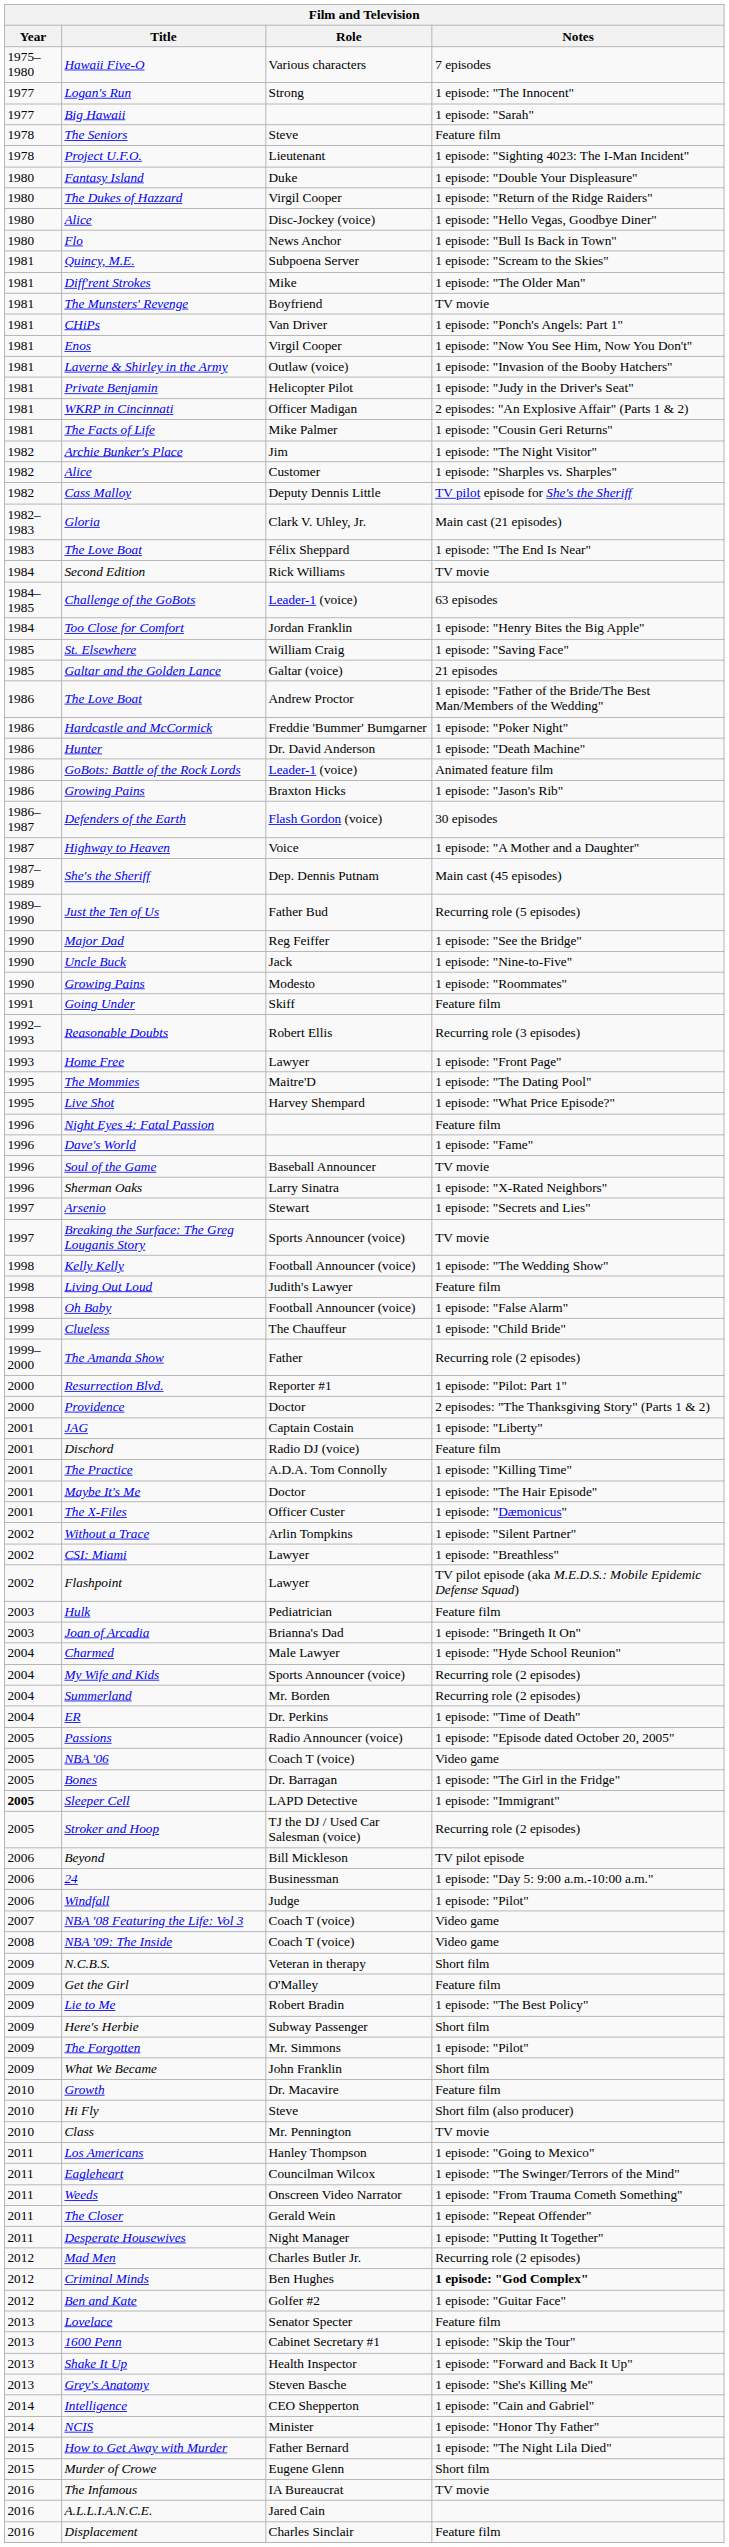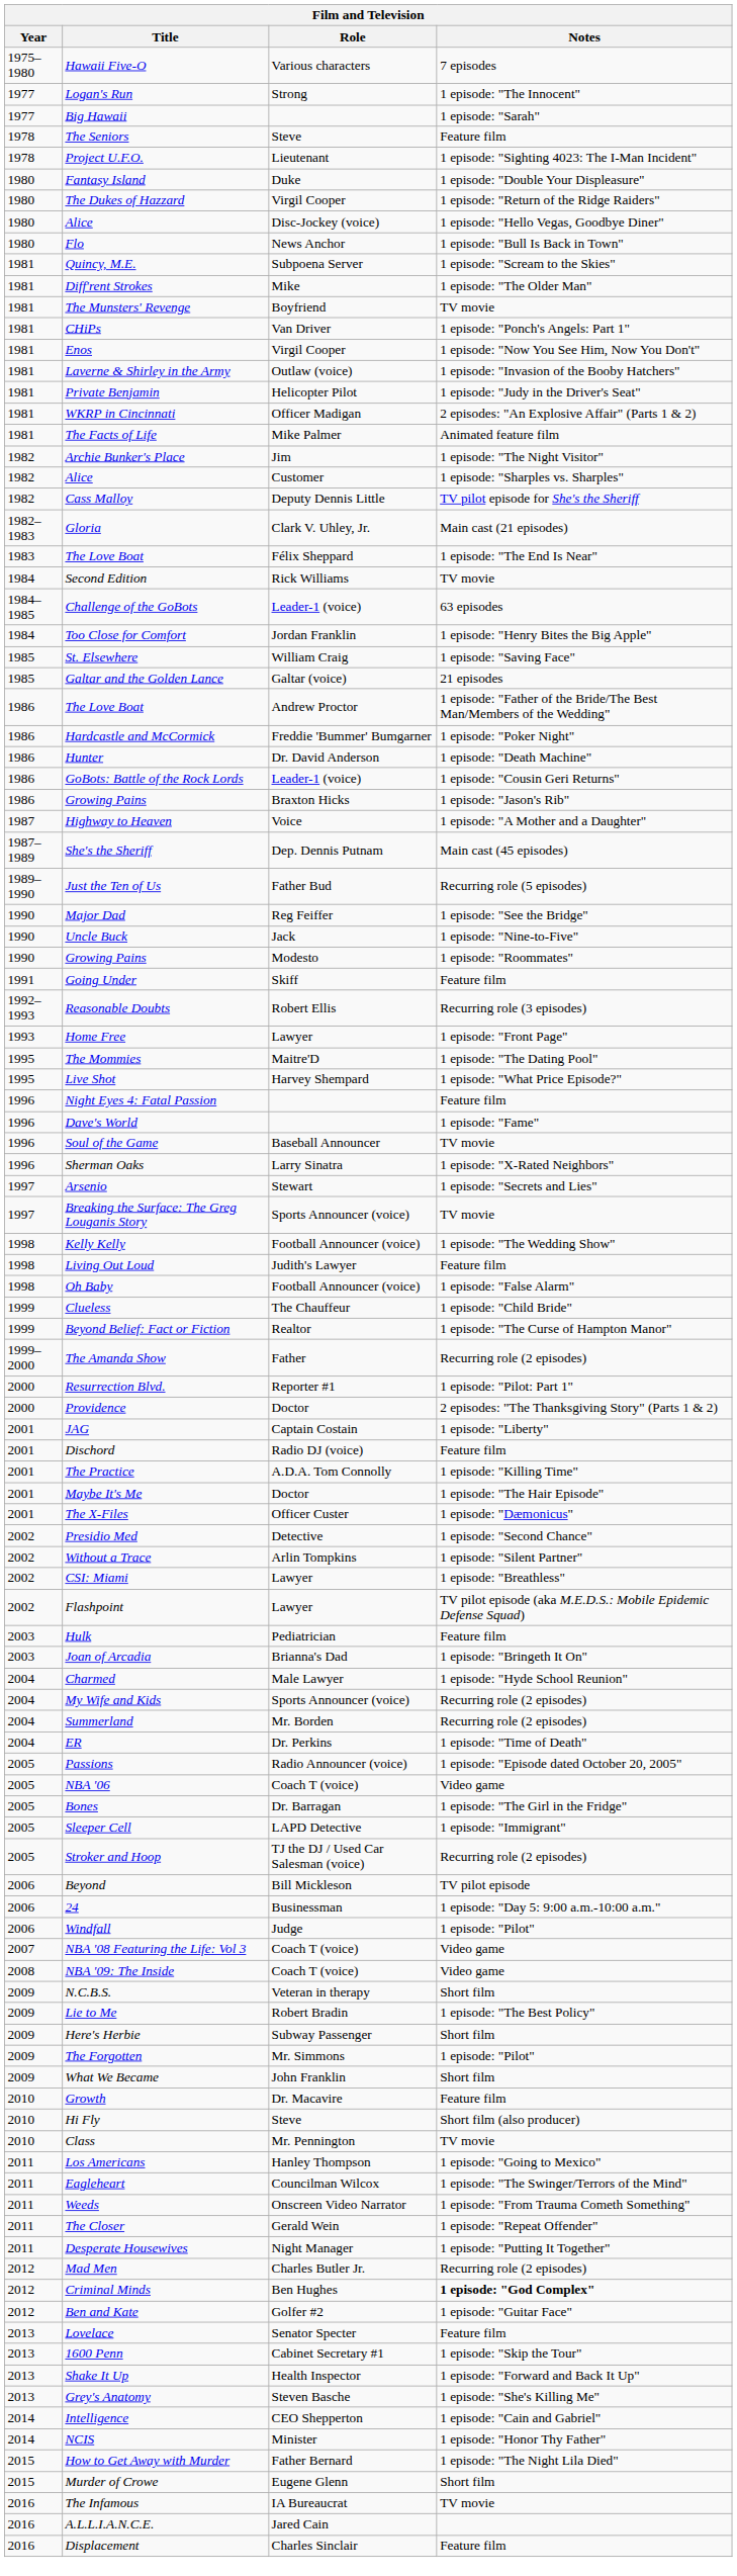 <table class="wikitable" style="font-size: 100%">
 <tr>
 <th colspan=4>Film and Television</th>
 </tr>
 <tr style="text-align:center;">
 <th>Year</th>
 <th>Title</th>
 <th>Role</th>
 <th>Notes</th>
 </tr>
 <tr>
 <td>1975–1980</td>
 <td><em><a href='#'>Hawaii Five-O</a></em></td>
 <td>Various characters</td>
 <td>7 episodes</td>
 </tr>
 <tr>
 <td>1977</td>
 <td><em><a href='#'>Logan's Run</a></em></td>
 <td>Strong</td>
 <td>1 episode: "The Innocent"</td>
 </tr>
 <tr>
 <td>1977</td>
 <td><em><a href='#'>Big Hawaii</a></em></td>
 <td></td>
 <td>1 episode: "Sarah"</td>
 </tr>
 <tr>
 <td>1978</td>
 <td><em><a href='#'>The Seniors</a></em></td>
 <td>Steve</td>
 <td>Feature film</td>
 </tr>
 <tr>
 <td>1978</td>
 <td><em><a href='#'>Project U.F.O.</a></em></td>
 <td>Lieutenant</td>
 <td>1 episode: "Sighting 4023: The I-Man Incident"</td>
 </tr>
 <tr>
 <td>1980</td>
 <td><em><a href='#'>Fantasy Island</a></em></td>
 <td>Duke</td>
 <td>1 episode: "Double Your Displeasure"</td>
 </tr>
 <tr>
 <td>1980</td>
 <td><em><a href='#'>The Dukes of Hazzard</a></em></td>
 <td>Virgil Cooper</td>
 <td>1 episode: "Return of the Ridge Raiders"</td>
 </tr>
 <tr>
 <td>1980</td>
 <td><em><a href='#'>Alice</a></em></td>
 <td>Disc-Jockey (voice)</td>
 <td>1 episode: "Hello Vegas, Goodbye Diner"</td>
 </tr>
 <tr>
 <td>1980</td>
 <td><em><a href='#'>Flo</a></em></td>
 <td>News Anchor</td>
 <td>1 episode: "Bull Is Back in Town"</td>
 </tr>
 <tr>
 <td>1981</td>
 <td><em><a href='#'>Quincy, M.E.</a></em></td>
 <td>Subpoena Server</td>
 <td>1 episode: "Scream to the Skies"</td>
 </tr>
 <tr>
 <td>1981</td>
 <td><em><a href='#'>Diff'rent Strokes</a></em></td>
 <td>Mike</td>
 <td>1 episode: "The Older Man"</td>
 </tr>
 <tr>
 <td>1981</td>
 <td><em><a href='#'>The Munsters' Revenge</a></em></td>
 <td>Boyfriend</td>
 <td>TV movie</td>
 </tr>
 <tr>
 <td>1981</td>
 <td><em><a href='#'>CHiPs</a></em></td>
 <td>Van Driver</td>
 <td>1 episode: "Ponch's Angels: Part 1"</td>
 </tr>
 <tr>
 <td>1981</td>
 <td><em><a href='#'>Enos</a></em></td>
 <td>Virgil Cooper</td>
 <td>1 episode: "Now You See Him, Now You Don't"</td>
 </tr>
 <tr>
 <td>1981</td>
 <td><em><a href='#'>Laverne & Shirley in the Army</a></em></td>
 <td>Outlaw (voice)</td>
 <td>1 episode: "Invasion of the Booby Hatchers"</td>
 </tr>
 <tr>
 <td>1981</td>
 <td><em><a href='#'>Private Benjamin</a></em></td>
 <td>Helicopter Pilot</td>
 <td>1 episode: "Judy in the Driver's Seat"</td>
 </tr>
 <tr>
 <td>1981</td>
 <td><em><a href='#'>WKRP in Cincinnati</a></em></td>
 <td>Officer Madigan</td>
 <td>2 episodes: "An Explosive Affair" (Parts 1 & 2)</td>
 </tr>
 <tr>
 <td>1981</td>
 <td><em><a href='#'>The Facts of Life</a></em></td>
 <td>Mike Palmer</td>
-<td>1 episode: "Cousin Geri Returns"</td>
+<td>Animated feature film</td>
 </tr>
 <tr>
 <td>1982</td>
 <td><em><a href='#'>Archie Bunker's Place</a></em></td>
 <td>Jim</td>
 <td>1 episode: "The Night Visitor"</td>
 </tr>
 <tr>
 <td>1982</td>
 <td><em><a href='#'>Alice</a></em></td>
 <td>Customer</td>
 <td>1 episode: "Sharples vs. Sharples"</td>
 </tr>
 <tr>
 <td>1982</td>
 <td><em><a href='#'>Cass Malloy</a></em></td>
 <td>Deputy Dennis Little</td>
 <td><a href='#'>TV pilot</a> episode for <em><a href='#'>She's the Sheriff</a></em></td>
 </tr>
 <tr>
 <td>1982–1983</td>
 <td><em><a href='#'>Gloria</a></em></td>
 <td>Clark V. Uhley, Jr.</td>
 <td>Main cast (21 episodes)</td>
 </tr>
 <tr>
 <td>1983</td>
 <td><em><a href='#'>The Love Boat</a></em></td>
 <td>Félix Sheppard</td>
 <td>1 episode: "The End Is Near"</td>
 </tr>
 <tr>
 <td>1984</td>
 <td><em>Second Edition</em></td>
 <td>Rick Williams</td>
 <td>TV movie</td>
 </tr>
 <tr>
 <td>1984–1985</td>
 <td><em><a href='#'>Challenge of the GoBots</a></em></td>
 <td><a href='#'>Leader-1</a> (voice)</td>
 <td>63 episodes</td>
 </tr>
 <tr>
 <td>1984</td>
 <td><em><a href='#'>Too Close for Comfort</a></em></td>
 <td>Jordan Franklin</td>
 <td>1 episode: "Henry Bites the Big Apple"</td>
 </tr>
 <tr>
 <td>1985</td>
 <td><em><a href='#'>St. Elsewhere</a></em></td>
 <td>William Craig</td>
 <td>1 episode: "Saving Face"</td>
 </tr>
 <tr>
 <td>1985</td>
 <td><em><a href='#'>Galtar and the Golden Lance</a></em></td>
 <td>Galtar (voice)</td>
 <td>21 episodes</td>
 </tr>
 <tr>
 <td>1986</td>
 <td><em><a href='#'>The Love Boat</a></em></td>
 <td>Andrew Proctor</td>
 <td>1 episode: "Father of the Bride/The Best Man/Members of the Wedding"</td>
 </tr>
 <tr>
 <td>1986</td>
 <td><em><a href='#'>Hardcastle and McCormick</a></em></td>
 <td>Freddie 'Bummer' Bumgarner</td>
 <td>1 episode: "Poker Night"</td>
 </tr>
 <tr>
 <td>1986</td>
 <td><em><a href='#'>Hunter</a></em></td>
 <td>Dr. David Anderson</td>
 <td>1 episode: "Death Machine"</td>
 </tr>
 <tr>
 <td>1986</td>
 <td><em><a href='#'>GoBots: Battle of the Rock Lords</a></em></td>
 <td><a href='#'>Leader-1</a> (voice)</td>
-<td>Animated feature film</td>
+<td>1 episode: "Cousin Geri Returns"</td>
 </tr>
 <tr>
 <td>1986</td>
 <td><em><a href='#'>Growing Pains</a></em></td>
 <td>Braxton Hicks</td>
 <td>1 episode: "Jason's Rib"</td>
-</tr>
-<tr>
-<td>1986–1987</td>
-<td><em><a href='#'>Defenders of the Earth</a></em></td>
-<td><a href='#'>Flash Gordon</a> (voice)</td>
-<td>30 episodes</td>
 </tr>
 <tr>
 <td>1987</td>
 <td><em><a href='#'>Highway to Heaven</a></em></td>
 <td>Voice</td>
 <td>1 episode: "A Mother and a Daughter"</td>
 </tr>
 <tr>
 <td>1987–1989</td>
 <td><em><a href='#'>She's the Sheriff</a></em></td>
 <td>Dep. Dennis Putnam</td>
 <td>Main cast (45 episodes)</td>
 </tr>
 <tr>
 <td>1989–1990</td>
 <td><em><a href='#'>Just the Ten of Us</a></em></td>
 <td>Father Bud</td>
 <td>Recurring role (5 episodes)</td>
 </tr>
 <tr>
 <td>1990</td>
 <td><em><a href='#'>Major Dad</a></em></td>
 <td>Reg Feiffer</td>
 <td>1 episode: "See the Bridge"</td>
 </tr>
 <tr>
 <td>1990</td>
 <td><em><a href='#'>Uncle Buck</a></em></td>
 <td>Jack</td>
 <td>1 episode: "Nine-to-Five"</td>
 </tr>
 <tr>
 <td>1990</td>
 <td><em><a href='#'>Growing Pains</a></em></td>
 <td>Modesto</td>
 <td>1 episode: "Roommates"</td>
 </tr>
 <tr>
 <td>1991</td>
 <td><em><a href='#'>Going Under</a></em></td>
 <td>Skiff</td>
 <td>Feature film</td>
 </tr>
 <tr>
 <td>1992–1993</td>
 <td><em><a href='#'>Reasonable Doubts</a></em></td>
 <td>Robert Ellis</td>
 <td>Recurring role (3 episodes)</td>
 </tr>
 <tr>
 <td>1993</td>
 <td><em><a href='#'>Home Free</a></em></td>
 <td>Lawyer</td>
 <td>1 episode: "Front Page"</td>
 </tr>
 <tr>
 <td>1995</td>
 <td><em><a href='#'>The Mommies</a></em></td>
 <td>Maitre'D</td>
 <td>1 episode: "The Dating Pool"</td>
 </tr>
 <tr>
 <td>1995</td>
 <td><em><a href='#'>Live Shot</a></em></td>
 <td>Harvey Shempard</td>
 <td>1 episode: "What Price Episode?"</td>
 </tr>
 <tr>
 <td>1996</td>
 <td><em><a href='#'>Night Eyes 4: Fatal Passion</a></em></td>
 <td></td>
 <td>Feature film</td>
 </tr>
 <tr>
 <td>1996</td>
 <td><em><a href='#'>Dave's World</a></em></td>
 <td></td>
 <td>1 episode: "Fame"</td>
 </tr>
 <tr>
 <td>1996</td>
 <td><em><a href='#'>Soul of the Game</a></em></td>
 <td>Baseball Announcer</td>
 <td>TV movie</td>
 </tr>
 <tr>
 <td>1996</td>
 <td><em>Sherman Oaks</em></td>
 <td>Larry Sinatra</td>
 <td>1 episode: "X-Rated Neighbors"</td>
 </tr>
 <tr>
 <td>1997</td>
 <td><em><a href='#'>Arsenio</a></em></td>
 <td>Stewart</td>
 <td>1 episode: "Secrets and Lies"</td>
 </tr>
 <tr>
 <td>1997</td>
 <td><em><a href='#'>Breaking the Surface: The Greg Louganis Story</a></em></td>
 <td>Sports Announcer (voice)</td>
 <td>TV movie</td>
 </tr>
 <tr>
 <td>1998</td>
 <td><em><a href='#'>Kelly Kelly</a></em></td>
 <td>Football Announcer (voice)</td>
 <td>1 episode: "The Wedding Show"</td>
 </tr>
 <tr>
 <td>1998</td>
 <td><em><a href='#'>Living Out Loud</a></em></td>
 <td>Judith's Lawyer</td>
 <td>Feature film</td>
 </tr>
 <tr>
 <td>1998</td>
 <td><em><a href='#'>Oh Baby</a></em></td>
 <td>Football Announcer (voice)</td>
 <td>1 episode: "False Alarm"</td>
 </tr>
 <tr>
 <td>1999</td>
 <td><em><a href='#'>Clueless</a></em></td>
 <td>The Chauffeur</td>
 <td>1 episode: "Child Bride"</td>
 </tr>
 <tr>
+<td>1999</td>
+<td><em><a href='#'>Beyond Belief: Fact or Fiction</a></em></td>
+<td>Realtor</td>
+<td>1 episode: "The Curse of Hampton Manor"</td>
+</tr>
+<tr>
 <td>1999–2000</td>
 <td><em><a href='#'>The Amanda Show</a></em></td>
 <td>Father</td>
 <td>Recurring role (2 episodes)</td>
 </tr>
 <tr>
 <td>2000</td>
 <td><em><a href='#'>Resurrection Blvd.</a></em></td>
 <td>Reporter #1</td>
 <td>1 episode: "Pilot: Part 1"</td>
 </tr>
 <tr>
 <td>2000</td>
 <td><em><a href='#'>Providence</a></em></td>
 <td>Doctor</td>
 <td>2 episodes: "The Thanksgiving Story" (Parts 1 & 2)</td>
 </tr>
 <tr>
 <td>2001</td>
 <td><em><a href='#'>JAG</a></em></td>
 <td>Captain Costain</td>
 <td>1 episode: "Liberty"</td>
 </tr>
 <tr>
 <td>2001</td>
 <td><em>Dischord</em></td>
 <td>Radio DJ (voice)</td>
 <td>Feature film</td>
 </tr>
 <tr>
 <td>2001</td>
 <td><em><a href='#'>The Practice</a></em></td>
 <td>A.D.A. Tom Connolly</td>
 <td>1 episode: "Killing Time"</td>
 </tr>
 <tr>
 <td>2001</td>
 <td><em><a href='#'>Maybe It's Me</a></em></td>
 <td>Doctor</td>
 <td>1 episode: "The Hair Episode"</td>
 </tr>
 <tr>
 <td>2001</td>
 <td><em><a href='#'>The X-Files</a></em></td>
 <td>Officer Custer</td>
 <td>1 episode: "<a href='#'>Dæmonicus</a>"</td>
+</tr>
+<tr>
+<td>2002</td>
+<td><em><a href='#'>Presidio Med</a></em></td>
+<td>Detective</td>
+<td>1 episode: "Second Chance"</td>
 </tr>
 <tr>
 <td>2002</td>
 <td><em><a href='#'>Without a Trace</a></em></td>
 <td>Arlin Tompkins</td>
 <td>1 episode: "Silent Partner"</td>
 </tr>
 <tr>
 <td>2002</td>
 <td><em><a href='#'>CSI: Miami</a></em></td>
 <td>Lawyer</td>
 <td>1 episode: "Breathless"</td>
 </tr>
 <tr>
 <td>2002</td>
 <td><em>Flashpoint</em></td>
 <td>Lawyer</td>
 <td>TV pilot episode (aka <em>M.E.D.S.: Mobile Epidemic Defense Squad</em>)</td>
 </tr>
 <tr>
 <td>2003</td>
 <td><em><a href='#'>Hulk</a></em></td>
 <td>Pediatrician</td>
 <td>Feature film</td>
 </tr>
 <tr>
 <td>2003</td>
 <td><em><a href='#'>Joan of Arcadia</a></em></td>
 <td>Brianna's Dad</td>
 <td>1 episode: "Bringeth It On"</td>
 </tr>
 <tr>
 <td>2004</td>
 <td><em><a href='#'>Charmed</a></em></td>
 <td>Male Lawyer</td>
 <td>1 episode: "Hyde School Reunion"</td>
 </tr>
 <tr>
 <td>2004</td>
 <td><em><a href='#'>My Wife and Kids</a></em></td>
 <td>Sports Announcer (voice)</td>
 <td>Recurring role (2 episodes)</td>
 </tr>
 <tr>
 <td>2004</td>
 <td><em><a href='#'>Summerland</a></em></td>
 <td>Mr. Borden</td>
 <td>Recurring role (2 episodes)</td>
 </tr>
 <tr>
 <td>2004</td>
 <td><em><a href='#'>ER</a></em></td>
 <td>Dr. Perkins</td>
 <td>1 episode: "Time of Death"</td>
 </tr>
 <tr>
 <td>2005</td>
 <td><em><a href='#'>Passions</a></em></td>
 <td>Radio Announcer (voice)</td>
 <td>1 episode: "Episode dated October 20, 2005"</td>
 </tr>
 <tr>
 <td>2005</td>
 <td><em><a href='#'>NBA '06</a></em></td>
 <td>Coach T (voice)</td>
 <td>Video game</td>
 </tr>
 <tr>
 <td>2005</td>
 <td><em><a href='#'>Bones</a></em></td>
 <td>Dr. Barragan</td>
 <td>1 episode: "The Girl in the Fridge"</td>
 </tr>
 <tr>
-<td><strong>2005</strong></td>
+<td>2005</td>
 <td><em><a href='#'>Sleeper Cell</a></em></td>
 <td>LAPD Detective</td>
 <td>1 episode: "Immigrant"</td>
 </tr>
 <tr>
 <td>2005</td>
 <td><em><a href='#'>Stroker and Hoop</a></em></td>
 <td>TJ the DJ / Used Car Salesman (voice)</td>
 <td>Recurring role (2 episodes)</td>
 </tr>
 <tr>
 <td>2006</td>
 <td><em>Beyond</em></td>
 <td>Bill Mickleson</td>
 <td>TV pilot episode</td>
 </tr>
 <tr>
 <td>2006</td>
 <td><em><a href='#'>24</a></em></td>
 <td>Businessman</td>
 <td>1 episode: "Day 5: 9:00 a.m.-10:00 a.m."</td>
 </tr>
 <tr>
 <td>2006</td>
 <td><em><a href='#'>Windfall</a></em></td>
 <td>Judge</td>
 <td>1 episode: "Pilot"</td>
 </tr>
 <tr>
 <td>2007</td>
 <td><em><a href='#'>NBA '08 Featuring the Life: Vol 3</a></em></td>
 <td>Coach T (voice)</td>
 <td>Video game</td>
 </tr>
 <tr>
 <td>2008</td>
 <td><em><a href='#'>NBA '09: The Inside</a></em></td>
 <td>Coach T (voice)</td>
 <td>Video game</td>
 </tr>
 <tr>
 <td>2009</td>
 <td><em>N.C.B.S.</em></td>
 <td>Veteran in therapy</td>
 <td>Short film</td>
-</tr>
-<tr>
-<td>2009</td>
-<td><em>Get the Girl</em></td>
-<td>O'Malley</td>
-<td>Feature film</td>
 </tr>
 <tr>
 <td>2009</td>
 <td><em><a href='#'>Lie to Me</a></em></td>
 <td>Robert Bradin</td>
 <td>1 episode: "The Best Policy"</td>
 </tr>
 <tr>
 <td>2009</td>
 <td><em>Here's Herbie</em></td>
 <td>Subway Passenger</td>
 <td>Short film</td>
 </tr>
 <tr>
 <td>2009</td>
 <td><em><a href='#'>The Forgotten</a></em></td>
 <td>Mr. Simmons</td>
 <td>1 episode: "Pilot"</td>
 </tr>
 <tr>
 <td>2009</td>
 <td><em>What We Became</em></td>
 <td>John Franklin</td>
 <td>Short film</td>
 </tr>
 <tr>
 <td>2010</td>
 <td><em><a href='#'>Growth</a></em></td>
 <td>Dr. Macavire</td>
 <td>Feature film</td>
 </tr>
 <tr>
 <td>2010</td>
 <td><em>Hi Fly</em></td>
 <td>Steve</td>
 <td>Short film (also producer)</td>
 </tr>
 <tr>
 <td>2010</td>
 <td><em>Class</em></td>
 <td>Mr. Pennington</td>
 <td>TV movie</td>
 </tr>
 <tr>
 <td>2011</td>
 <td><em><a href='#'>Los Americans</a></em></td>
 <td>Hanley Thompson</td>
 <td>1 episode: "Going to Mexico"</td>
 </tr>
 <tr>
 <td>2011</td>
 <td><em><a href='#'>Eagleheart</a></em></td>
 <td>Councilman Wilcox</td>
 <td>1 episode: "The Swinger/Terrors of the Mind"</td>
 </tr>
 <tr>
 <td>2011</td>
 <td><em><a href='#'>Weeds</a></em></td>
 <td>Onscreen Video Narrator</td>
 <td>1 episode: "From Trauma Cometh Something"</td>
 </tr>
 <tr>
 <td>2011</td>
 <td><em><a href='#'>The Closer</a></em></td>
 <td>Gerald Wein</td>
 <td>1 episode: "Repeat Offender"</td>
 </tr>
 <tr>
 <td>2011</td>
 <td><em><a href='#'>Desperate Housewives</a></em></td>
 <td>Night Manager</td>
 <td>1 episode: "Putting It Together"</td>
 </tr>
 <tr>
 <td>2012</td>
 <td><em><a href='#'>Mad Men</a></em></td>
 <td>Charles Butler Jr.</td>
 <td>Recurring role (2 episodes)</td>
 </tr>
 <tr>
 <td>2012</td>
 <td><em><a href='#'>Criminal Minds</a></em></td>
 <td>Ben Hughes</td>
 <td><strong>1 episode: "God Complex"</strong></td>
 </tr>
 <tr>
 <td>2012</td>
 <td><em><a href='#'>Ben and Kate</a></em></td>
 <td>Golfer #2</td>
 <td>1 episode: "Guitar Face"</td>
 </tr>
 <tr>
 <td>2013</td>
 <td><em><a href='#'>Lovelace</a></em></td>
 <td>Senator Specter</td>
 <td>Feature film</td>
 </tr>
 <tr>
 <td>2013</td>
 <td><em><a href='#'>1600 Penn</a></em></td>
 <td>Cabinet Secretary #1</td>
 <td>1 episode: "Skip the Tour"</td>
 </tr>
 <tr>
 <td>2013</td>
 <td><em><a href='#'>Shake It Up</a></em></td>
 <td>Health Inspector</td>
 <td>1 episode: "Forward and Back It Up"</td>
 </tr>
 <tr>
 <td>2013</td>
 <td><em><a href='#'>Grey's Anatomy</a></em></td>
 <td>Steven Basche</td>
 <td>1 episode: "She's Killing Me"</td>
 </tr>
 <tr>
 <td>2014</td>
 <td><em><a href='#'>Intelligence</a></em></td>
 <td>CEO Shepperton</td>
 <td>1 episode: "Cain and Gabriel"</td>
 </tr>
 <tr>
 <td>2014</td>
 <td><em><a href='#'>NCIS</a></em></td>
 <td>Minister</td>
 <td>1 episode: "Honor Thy Father"</td>
 </tr>
 <tr>
 <td>2015</td>
 <td><em><a href='#'>How to Get Away with Murder</a></em></td>
 <td>Father Bernard</td>
 <td>1 episode: "The Night Lila Died"</td>
 </tr>
 <tr>
 <td>2015</td>
 <td><em>Murder of Crowe</em></td>
 <td>Eugene Glenn</td>
 <td>Short film</td>
 </tr>
 <tr>
 <td>2016</td>
 <td><em>The Infamous</em></td>
 <td>IA Bureaucrat</td>
 <td>TV movie</td>
 </tr>
 <tr>
 <td>2016</td>
 <td><em>A.L.L.I.A.N.C.E.</em></td>
 <td>Jared Cain</td>
 <td></td>
 </tr>
 <tr>
 <td>2016</td>
 <td><em>Displacement</em></td>
 <td>Charles Sinclair</td>
 <td>Feature film</td>
 </tr>
 </table>
